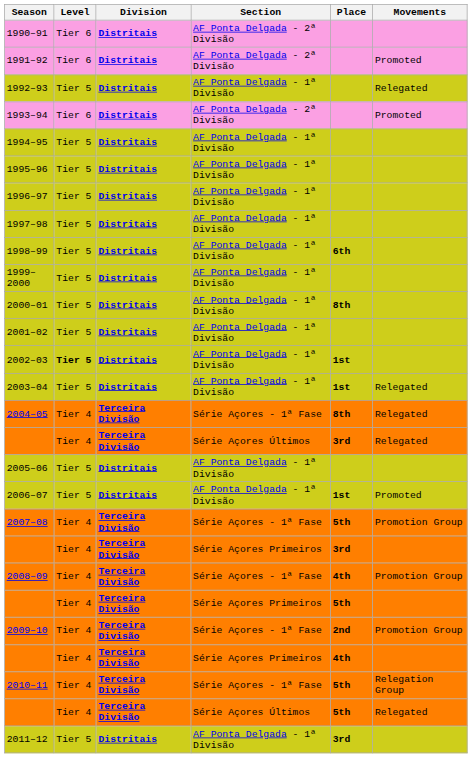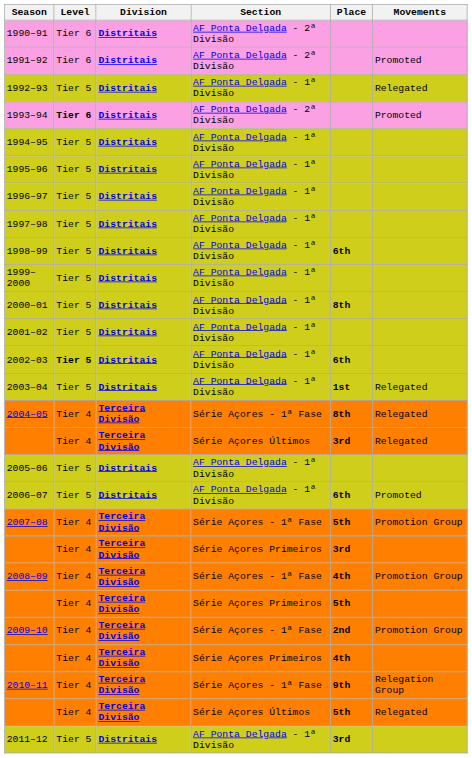 <table class="wikitable" style="text-align: left;">
 <tr>
 <th style="width: 60px;"><strong>Season</strong></th>
 <th style="width: 50px;"><strong>Level</strong></th>
 <th style="width: 120px;"><strong>Division</strong></th>
 <th style="width: 180px;"><strong>Section</strong></th>
 <th style="width: 50px;"><strong>Place</strong></th>
 <th style="width: 120px;"><strong>Movements</strong></th>
 </tr>
 <tr>
 <td style="background:#FBA0E3;">1990–91</td>
 <td style="background:#FBA0E3;">Tier 6</td>
 <td style="background:#FBA0E3;"><strong><a href='#'>Distritais</a></strong></td>
 <td style="background:#FBA0E3;"><a href='#'>AF Ponta Delgada</a> - 2ª Divisão</td>
 <td style="background:#FBA0E3;"></td>
 <td style="background:#FBA0E3;"></td>
 </tr>
 <tr>
 <td style="background:#FBA0E3;">1991–92</td>
 <td style="background:#FBA0E3;">Tier 6</td>
 <td style="background:#FBA0E3;"><strong><a href='#'>Distritais</a></strong></td>
 <td style="background:#FBA0E3;"><a href='#'>AF Ponta Delgada</a> - 2ª Divisão</td>
 <td style="background:#FBA0E3;"></td>
 <td style="background:#FBA0E3;">Promoted</td>
 </tr>
 <tr>
 <td style="background:#CECE1B;">1992–93</td>
 <td style="background:#CECE1B;">Tier 5</td>
 <td style="background:#CECE1B;"><strong><a href='#'>Distritais</a></strong></td>
 <td style="background:#CECE1B;"><a href='#'>AF Ponta Delgada</a> - 1ª Divisão</td>
 <td style="background:#CECE1B;"></td>
 <td style="background:#CECE1B;">Relegated</td>
 </tr>
 <tr>
 <td style="background:#FBA0E3;">1993–94</td>
-<td style="background:#FBA0E3;">Tier 6</td>
+<td style="background:#FBA0E3;"><strong>Tier 6</strong></td>
 <td style="background:#FBA0E3;"><strong><a href='#'>Distritais</a></strong></td>
 <td style="background:#FBA0E3;"><a href='#'>AF Ponta Delgada</a> - 2ª Divisão</td>
 <td style="background:#FBA0E3;"></td>
 <td style="background:#FBA0E3;">Promoted</td>
 </tr>
 <tr>
 <td style="background:#CECE1B;">1994–95</td>
 <td style="background:#CECE1B;">Tier 5</td>
 <td style="background:#CECE1B;"><strong><a href='#'>Distritais</a></strong></td>
 <td style="background:#CECE1B;"><a href='#'>AF Ponta Delgada</a> - 1ª Divisão</td>
 <td style="background:#CECE1B;"></td>
 <td style="background:#CECE1B;"></td>
 </tr>
 <tr>
 <td style="background:#CECE1B;">1995–96</td>
 <td style="background:#CECE1B;">Tier 5</td>
 <td style="background:#CECE1B;"><strong><a href='#'>Distritais</a></strong></td>
 <td style="background:#CECE1B;"><a href='#'>AF Ponta Delgada</a> - 1ª Divisão</td>
 <td style="background:#CECE1B;"></td>
 <td style="background:#CECE1B;"></td>
 </tr>
 <tr>
 <td style="background:#CECE1B;">1996–97</td>
 <td style="background:#CECE1B;">Tier 5</td>
 <td style="background:#CECE1B;"><strong><a href='#'>Distritais</a></strong></td>
 <td style="background:#CECE1B;"><a href='#'>AF Ponta Delgada</a> - 1ª Divisão</td>
 <td style="background:#CECE1B;"></td>
 <td style="background:#CECE1B;"></td>
 </tr>
 <tr>
 <td style="background:#CECE1B;">1997–98</td>
 <td style="background:#CECE1B;">Tier 5</td>
 <td style="background:#CECE1B;"><strong><a href='#'>Distritais</a></strong></td>
 <td style="background:#CECE1B;"><a href='#'>AF Ponta Delgada</a> - 1ª Divisão</td>
 <td style="background:#CECE1B;"></td>
 <td style="background:#CECE1B;"></td>
 </tr>
 <tr>
 <td style="background:#CECE1B;">1998–99</td>
 <td style="background:#CECE1B;">Tier 5</td>
 <td style="background:#CECE1B;"><strong><a href='#'>Distritais</a></strong></td>
 <td style="background:#CECE1B;"><a href='#'>AF Ponta Delgada</a> - 1ª Divisão</td>
 <td style="background:#CECE1B;"><strong>6th</strong></td>
 <td style="background:#CECE1B;"></td>
 </tr>
 <tr>
 <td style="background:#CECE1B;">1999–2000</td>
 <td style="background:#CECE1B;">Tier 5</td>
 <td style="background:#CECE1B;"><strong><a href='#'>Distritais</a></strong></td>
 <td style="background:#CECE1B;"><a href='#'>AF Ponta Delgada</a> - 1ª Divisão</td>
 <td style="background:#CECE1B;"></td>
 <td style="background:#CECE1B;"></td>
 </tr>
 <tr>
 <td style="background:#CECE1B;">2000–01</td>
 <td style="background:#CECE1B;">Tier 5</td>
 <td style="background:#CECE1B;"><strong><a href='#'>Distritais</a></strong></td>
 <td style="background:#CECE1B;"><a href='#'>AF Ponta Delgada</a> - 1ª Divisão</td>
 <td style="background:#CECE1B;"><strong>8th</strong></td>
 <td style="background:#CECE1B;"></td>
 </tr>
 <tr>
 <td style="background:#CECE1B;">2001–02</td>
 <td style="background:#CECE1B;">Tier 5</td>
 <td style="background:#CECE1B;"><strong><a href='#'>Distritais</a></strong></td>
 <td style="background:#CECE1B;"><a href='#'>AF Ponta Delgada</a> - 1ª Divisão</td>
 <td style="background:#CECE1B;"></td>
 <td style="background:#CECE1B;"></td>
 </tr>
 <tr>
 <td style="background:#CECE1B;">2002–03</td>
 <td style="background:#CECE1B;"><strong>Tier 5</strong></td>
 <td style="background:#CECE1B;"><strong><a href='#'>Distritais</a></strong></td>
 <td style="background:#CECE1B;"><a href='#'>AF Ponta Delgada</a> - 1ª Divisão</td>
-<td style="background:#CECE1B;"><strong>1st</strong></td>
+<td style="background:#CECE1B;"><strong>6th</strong></td>
 <td style="background:#CECE1B;"></td>
 </tr>
 <tr>
 <td style="background:#CECE1B;">2003–04</td>
 <td style="background:#CECE1B;">Tier 5</td>
 <td style="background:#CECE1B;"><strong><a href='#'>Distritais</a></strong></td>
 <td style="background:#CECE1B;"><a href='#'>AF Ponta Delgada</a> - 1ª Divisão</td>
 <td style="background:#CECE1B;"><strong>1st</strong></td>
 <td style="background:#CECE1B;">Relegated</td>
 </tr>
 <tr>
 <td style="background:#FF7F00;"><a href='#'>2004–05</a></td>
 <td style="background:#FF7F00;">Tier 4</td>
 <td style="background:#FF7F00;"><strong><a href='#'>Terceira Divisão</a></strong></td>
 <td style="background:#FF7F00;">Série Açores - 1ª Fase</td>
 <td style="background:#FF7F00;"><strong>8th</strong></td>
 <td style="background:#FF7F00;">Relegated</td>
 </tr>
 <tr>
 <td style="background:#FF7F00;"></td>
 <td style="background:#FF7F00;">Tier 4</td>
 <td style="background:#FF7F00;"><strong><a href='#'>Terceira Divisão</a></strong></td>
 <td style="background:#FF7F00;">Série Açores Últimos</td>
 <td style="background:#FF7F00;"><strong>3rd</strong></td>
 <td style="background:#FF7F00;">Relegated</td>
 </tr>
 <tr>
 <td style="background:#CECE1B;">2005–06</td>
 <td style="background:#CECE1B;">Tier 5</td>
 <td style="background:#CECE1B;"><strong><a href='#'>Distritais</a></strong></td>
 <td style="background:#CECE1B;"><a href='#'>AF Ponta Delgada</a> - 1ª Divisão</td>
 <td style="background:#CECE1B;"></td>
 <td style="background:#CECE1B;"></td>
 </tr>
 <tr>
 <td style="background:#CECE1B;">2006–07</td>
 <td style="background:#CECE1B;">Tier 5</td>
 <td style="background:#CECE1B;"><strong><a href='#'>Distritais</a></strong></td>
 <td style="background:#CECE1B;"><a href='#'>AF Ponta Delgada</a> - 1ª Divisão</td>
-<td style="background:#CECE1B;"><strong>1st</strong></td>
+<td style="background:#CECE1B;"><strong>6th</strong></td>
 <td style="background:#CECE1B;">Promoted</td>
 </tr>
 <tr>
 <td style="background:#FF7F00;"><a href='#'>2007–08</a></td>
 <td style="background:#FF7F00;">Tier 4</td>
 <td style="background:#FF7F00;"><strong><a href='#'>Terceira Divisão</a></strong></td>
 <td style="background:#FF7F00;">Série Açores - 1ª Fase</td>
 <td style="background:#FF7F00;"><strong>5th</strong></td>
 <td style="background:#FF7F00;">Promotion Group</td>
 </tr>
 <tr>
 <td style="background:#FF7F00;"></td>
 <td style="background:#FF7F00;">Tier 4</td>
 <td style="background:#FF7F00;"><strong><a href='#'>Terceira Divisão</a></strong></td>
 <td style="background:#FF7F00;">Série Açores Primeiros</td>
 <td style="background:#FF7F00;"><strong>3rd</strong></td>
 <td style="background:#FF7F00;"></td>
 </tr>
 <tr>
 <td style="background:#FF7F00;"><a href='#'>2008–09</a></td>
 <td style="background:#FF7F00;">Tier 4</td>
 <td style="background:#FF7F00;"><strong><a href='#'>Terceira Divisão</a></strong></td>
 <td style="background:#FF7F00;">Série Açores - 1ª Fase</td>
 <td style="background:#FF7F00;"><strong>4th</strong></td>
 <td style="background:#FF7F00;">Promotion Group</td>
 </tr>
 <tr>
 <td style="background:#FF7F00;"></td>
 <td style="background:#FF7F00;">Tier 4</td>
 <td style="background:#FF7F00;"><strong><a href='#'>Terceira Divisão</a></strong></td>
 <td style="background:#FF7F00;">Série Açores Primeiros</td>
 <td style="background:#FF7F00;"><strong>5th</strong></td>
 <td style="background:#FF7F00;"></td>
 </tr>
 <tr>
 <td style="background:#FF7F00;"><a href='#'>2009–10</a></td>
 <td style="background:#FF7F00;">Tier 4</td>
 <td style="background:#FF7F00;"><strong><a href='#'>Terceira Divisão</a></strong></td>
 <td style="background:#FF7F00;">Série Açores - 1ª Fase</td>
 <td style="background:#FF7F00;"><strong>2nd</strong></td>
 <td style="background:#FF7F00;">Promotion Group</td>
 </tr>
 <tr>
 <td style="background:#FF7F00;"></td>
 <td style="background:#FF7F00;">Tier 4</td>
 <td style="background:#FF7F00;"><strong><a href='#'>Terceira Divisão</a></strong></td>
 <td style="background:#FF7F00;">Série Açores Primeiros</td>
 <td style="background:#FF7F00;"><strong>4th</strong></td>
 <td style="background:#FF7F00;"></td>
 </tr>
 <tr>
 <td style="background:#FF7F00;"><a href='#'>2010–11</a></td>
 <td style="background:#FF7F00;">Tier 4</td>
 <td style="background:#FF7F00;"><strong><a href='#'>Terceira Divisão</a></strong></td>
 <td style="background:#FF7F00;">Série Açores - 1ª Fase</td>
-<td style="background:#FF7F00;"><strong>5th</strong></td>
+<td style="background:#FF7F00;"><strong>9th</strong></td>
 <td style="background:#FF7F00;">Relegation Group</td>
 </tr>
 <tr>
 <td style="background:#FF7F00;"></td>
 <td style="background:#FF7F00;">Tier 4</td>
 <td style="background:#FF7F00;"><strong><a href='#'>Terceira Divisão</a></strong></td>
 <td style="background:#FF7F00;">Série Açores Últimos</td>
 <td style="background:#FF7F00;"><strong>5th</strong></td>
 <td style="background:#FF7F00;">Relegated</td>
 </tr>
 <tr>
 <td style="background:#CECE1B;">2011–12</td>
 <td style="background:#CECE1B;">Tier 5</td>
 <td style="background:#CECE1B;"><strong><a href='#'>Distritais</a></strong></td>
 <td style="background:#CECE1B;"><a href='#'>AF Ponta Delgada</a> - 1ª Divisão</td>
 <td style="background:#CECE1B;"><strong>3rd</strong></td>
 <td style="background:#CECE1B;"></td>
 </tr>
 </table>
